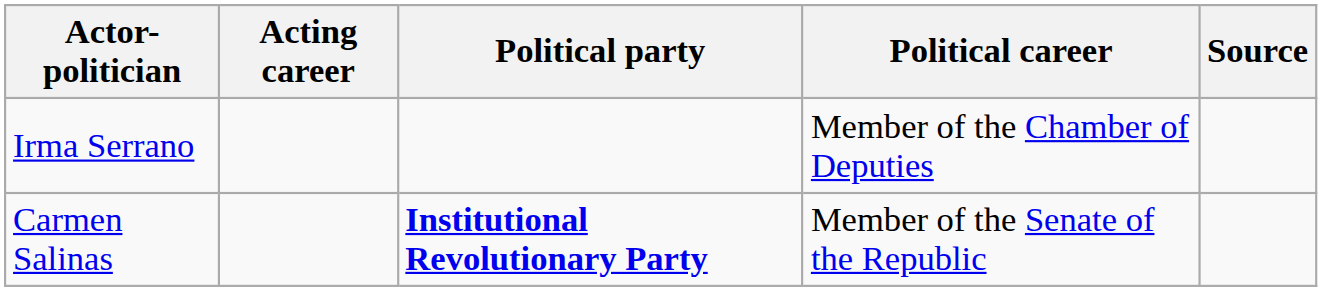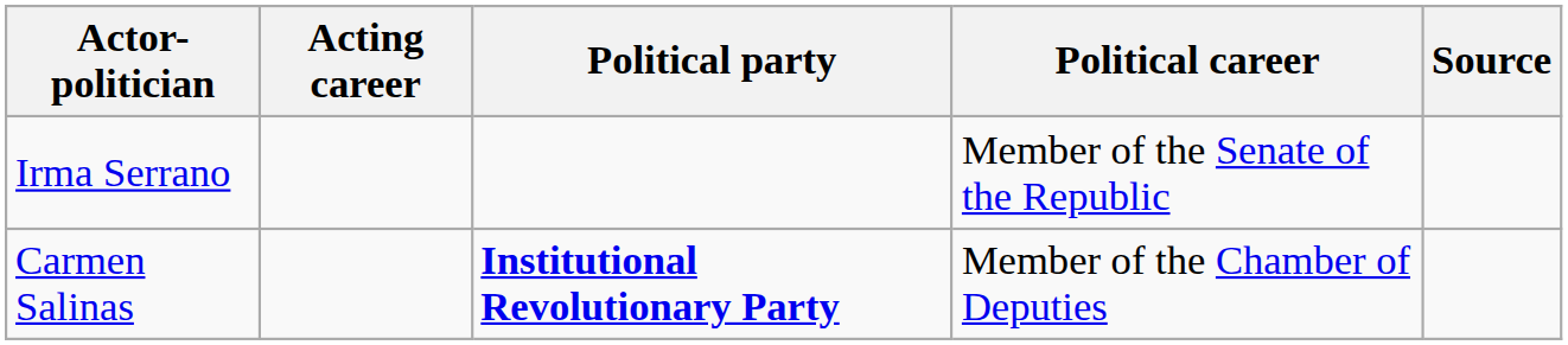 <table class="wikitable sortable">
 <tr>
 <th>Actor-politician</th>
 <th>Acting career</th>
 <th>Political party</th>
 <th>Political career</th>
 <th>Source</th>
 </tr>
 <tr>
 <td><a href='#'>Irma Serrano</a></td>
 <td></td>
 <td></td>
-<td>Member of the <a href='#'>Chamber of Deputies</a></td>
+<td>Member of the <a href='#'>Senate of the Republic</a></td>
 <td></td>
 </tr>
 <tr>
 <td><a href='#'>Carmen Salinas</a></td>
 <td></td>
 <td><strong><a href='#'>Institutional Revolutionary Party</a></strong></td>
-<td>Member of the <a href='#'>Senate of the Republic</a></td>
+<td>Member of the <a href='#'>Chamber of Deputies</a></td>
 <td></td>
 </tr>
 </table>
